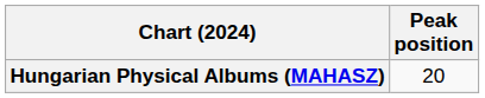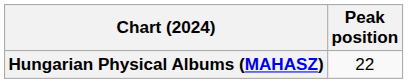 <table class="wikitable sortable plainrowheaders" style="text-align:center">
 <tr>
 <th scope="col">Chart (2024)</th>
 <th scope="col">Peak<br>position</th>
 </tr>
 <tr>
 <th scope="row">Hungarian Physical Albums (<a href='#'>MAHASZ</a>)</th>
-<td>20</td>
+<td>22</td>
 </tr>
 </table>
